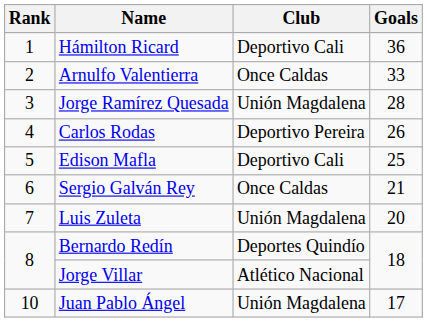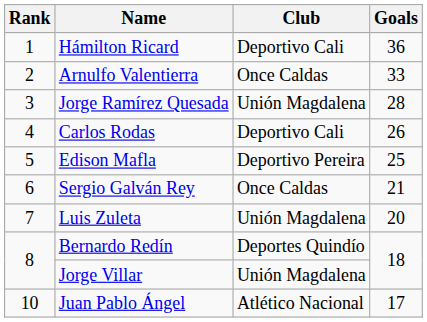 <table class="wikitable" border="1">
 <tr>
 <th>Rank</th>
 <th>Name</th>
 <th>Club</th>
 <th>Goals</th>
 </tr>
 <tr>
 <td align=center>1</td>
 <td> <a href='#'>Hámilton Ricard</a></td>
 <td>Deportivo Cali</td>
 <td align=center>36</td>
 </tr>
 <tr>
 <td align=center>2</td>
 <td> <a href='#'>Arnulfo Valentierra</a></td>
 <td>Once Caldas</td>
 <td align=center>33</td>
 </tr>
 <tr>
 <td align=center>3</td>
 <td> <a href='#'>Jorge Ramírez Quesada</a></td>
 <td>Unión Magdalena</td>
 <td align=center>28</td>
 </tr>
 <tr>
 <td align=center>4</td>
 <td> <a href='#'>Carlos Rodas</a></td>
-<td>Deportivo Pereira</td>
+<td>Deportivo Cali</td>
 <td align=center>26</td>
 </tr>
 <tr>
 <td align=center>5</td>
 <td> <a href='#'>Edison Mafla</a></td>
-<td>Deportivo Cali</td>
+<td>Deportivo Pereira</td>
 <td align=center>25</td>
 </tr>
 <tr>
 <td align=center>6</td>
 <td> <a href='#'>Sergio Galván Rey</a></td>
 <td>Once Caldas</td>
 <td align=center>21</td>
 </tr>
 <tr>
 <td align=center>7</td>
 <td> <a href='#'>Luis Zuleta</a></td>
 <td>Unión Magdalena</td>
 <td align=center>20</td>
 </tr>
 <tr>
 <td rowspan=2 align=center>8</td>
 <td> <a href='#'>Bernardo Redín</a></td>
 <td>Deportes Quindío</td>
 <td rowspan=2 align=center>18</td>
 </tr>
 <tr>
 <td> <a href='#'>Jorge Villar</a></td>
-<td>Atlético Nacional</td>
+<td>Unión Magdalena</td>
 </tr>
 <tr>
 <td align=center>10</td>
 <td> <a href='#'>Juan Pablo Ángel</a></td>
-<td>Unión Magdalena</td>
+<td>Atlético Nacional</td>
 <td align=center>17</td>
 </tr>
 </table>
